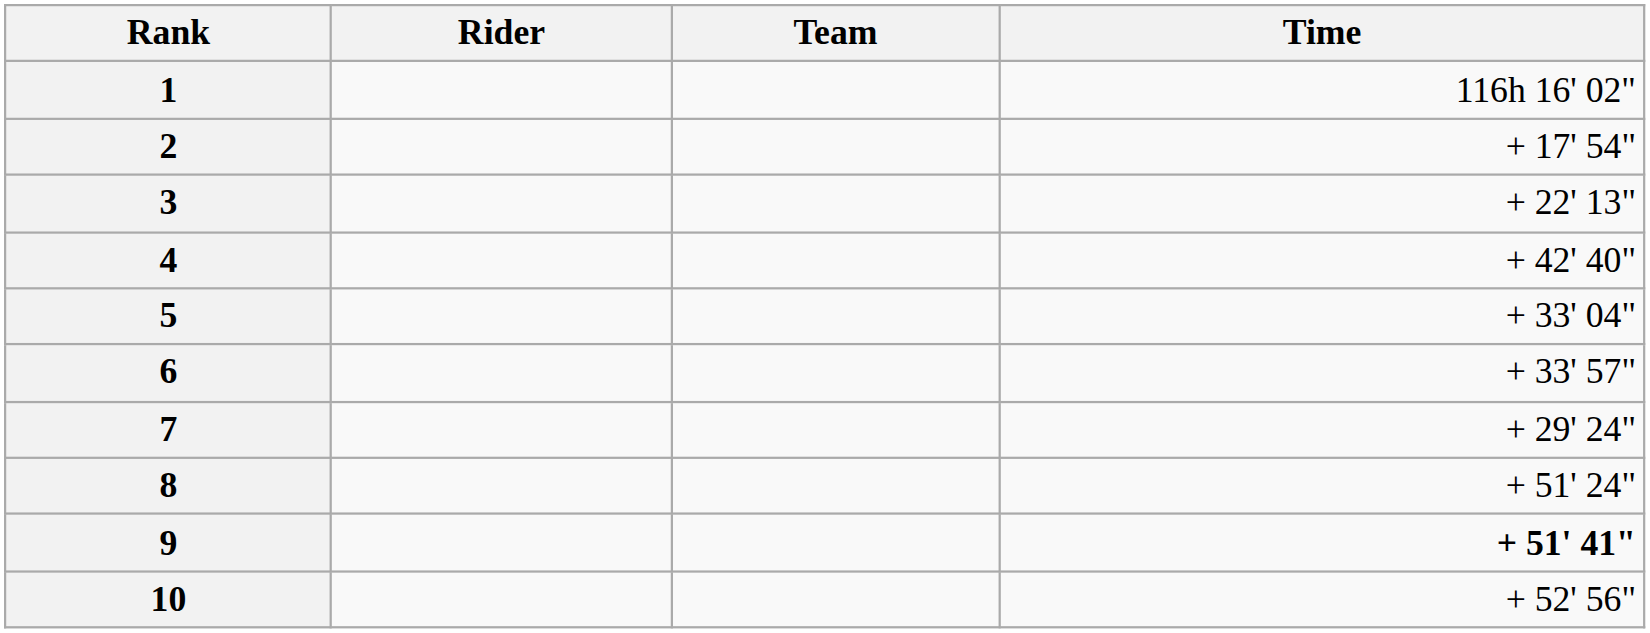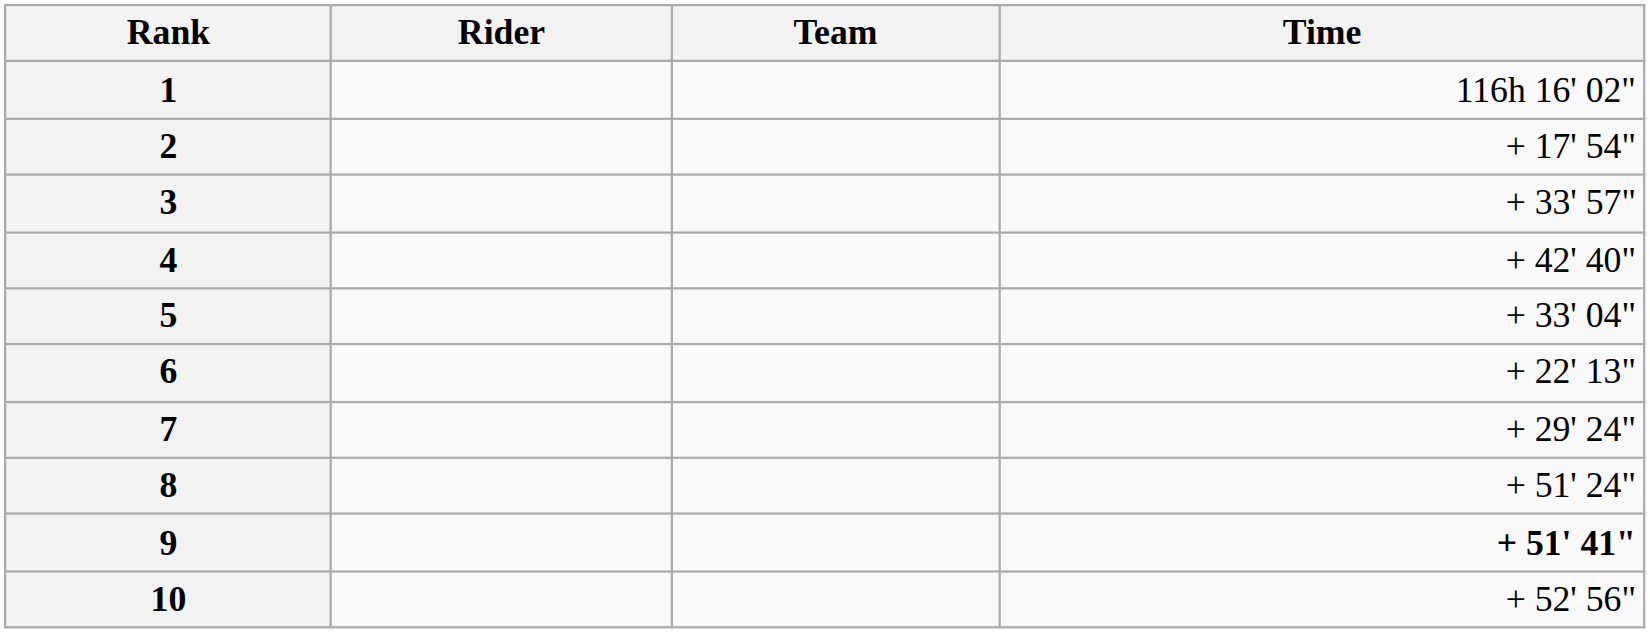 <table class="wikitable" style="width:46em;margin-bottom:0;">
 <tr>
 <th scope="col">Rank</th>
 <th scope="col">Rider</th>
 <th scope="col">Team</th>
 <th scope="col">Time</th>
 </tr>
 <tr>
 <th scope="row">1</th>
 <td>   </td>
 <td></td>
 <td style="text-align:right;">116h 16' 02"</td>
 </tr>
 <tr>
 <th scope="row">2</th>
 <td></td>
 <td></td>
 <td style="text-align:right;">+ 17' 54"</td>
 </tr>
 <tr>
 <th scope="row">3</th>
 <td></td>
 <td></td>
-<td style="text-align:right;">+ 22' 13"</td>
+<td style="text-align:right;">+ 33' 57"</td>
 </tr>
 <tr>
 <th scope="row">4</th>
 <td></td>
 <td></td>
 <td style="text-align:right;">+ 42' 40"</td>
 </tr>
 <tr>
 <th scope="row">5</th>
 <td></td>
 <td></td>
 <td style="text-align:right;">+ 33' 04"</td>
 </tr>
 <tr>
 <th scope="row">6</th>
 <td></td>
 <td></td>
-<td style="text-align:right;">+ 33' 57"</td>
+<td style="text-align:right;">+ 22' 13"</td>
 </tr>
 <tr>
 <th scope="row">7</th>
 <td></td>
 <td></td>
 <td style="text-align:right;">+ 29' 24"</td>
 </tr>
 <tr>
 <th scope="row">8</th>
 <td></td>
 <td></td>
 <td style="text-align:right;">+ 51' 24"</td>
 </tr>
 <tr>
 <th scope="row">9</th>
 <td></td>
 <td></td>
 <td style="text-align:right;"><strong>+ 51' 41"</strong></td>
 </tr>
 <tr>
 <th scope="row">10</th>
 <td></td>
 <td></td>
 <td style="text-align:right;">+ 52' 56"</td>
 </tr>
 </table>
